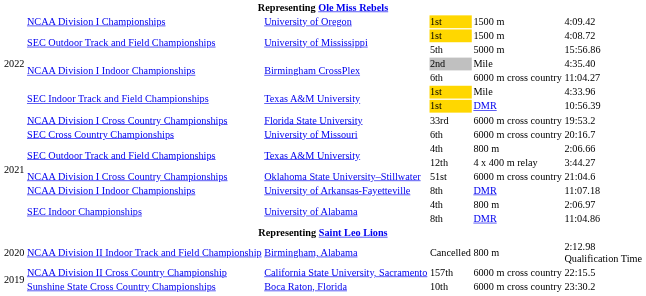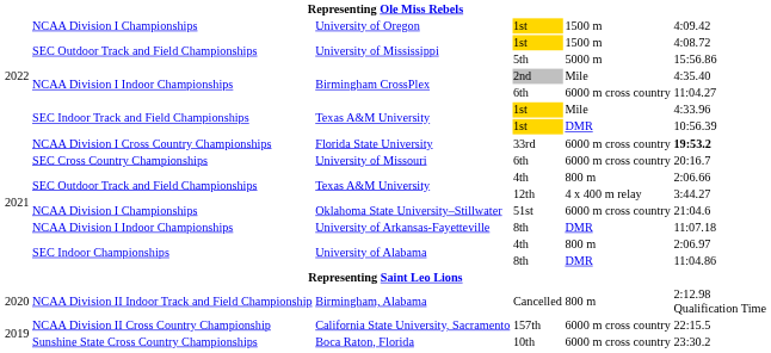 <table>
 <tr>
 <th colspan=6>Representing <a href='#'>Ole Miss Rebels</a></th>
 </tr>
 <tr>
 <td rowspan=7>2022</td>
 <td><a href='#'>NCAA Division I Championships</a></td>
 <td><a href='#'>University of Oregon</a></td>
 <td bgcolor=gold>1st</td>
 <td>1500 m</td>
 <td>4:09.42</td>
 </tr>
 <tr>
 <td rowspan=2><a href='#'>SEC Outdoor Track and Field Championships</a></td>
 <td rowspan=2><a href='#'>University of Mississippi</a></td>
 <td bgcolor=gold>1st</td>
 <td>1500 m</td>
 <td>4:08.72</td>
 </tr>
 <tr>
 <td>5th</td>
 <td>5000 m</td>
 <td>15:56.86</td>
 </tr>
 <tr>
 <td rowspan=2><a href='#'>NCAA Division I Indoor Championships</a></td>
 <td rowspan=2><a href='#'>Birmingham CrossPlex</a></td>
 <td bgcolor=silver>2nd</td>
 <td>Mile</td>
 <td>4:35.40</td>
 </tr>
 <tr>
 <td>6th</td>
 <td>6000 m cross country</td>
 <td>11:04.27</td>
 </tr>
 <tr>
 <td rowspan=2><a href='#'>SEC Indoor Track and Field Championships</a></td>
 <td rowspan=2><a href='#'>Texas A&M University</a></td>
 <td bgcolor=gold>1st</td>
 <td>Mile</td>
 <td>4:33.96</td>
 </tr>
 <tr>
 <td bgcolor=gold>1st</td>
 <td><a href='#'>DMR</a></td>
 <td>10:56.39</td>
 </tr>
 <tr>
 <td rowspan=8>2021</td>
 <td><a href='#'>NCAA Division I Cross Country Championships</a></td>
 <td><a href='#'>Florida State University</a></td>
 <td>33rd</td>
 <td>6000 m cross country</td>
-<td>19:53.2</td>
+<td><strong>19:53.2</strong></td>
 </tr>
 <tr>
 <td><a href='#'>SEC Cross Country Championships</a></td>
 <td><a href='#'>University of Missouri</a></td>
 <td>6th</td>
 <td>6000 m cross country</td>
 <td>20:16.7</td>
 </tr>
 <tr>
 <td rowspan=2><a href='#'>SEC Outdoor Track and Field Championships</a></td>
 <td rowspan=2><a href='#'>Texas A&M University</a></td>
 <td>4th</td>
 <td>800 m</td>
 <td>2:06.66</td>
 </tr>
 <tr>
 <td>12th</td>
 <td>4 x 400 m relay</td>
 <td>3:44.27</td>
 </tr>
 <tr>
-<td><a href='#'>NCAA Division I Cross Country Championships</a></td>
+<td><a href='#'>NCAA Division I Championships</a></td>
 <td><a href='#'>Oklahoma State University–Stillwater</a></td>
 <td>51st</td>
 <td>6000 m cross country</td>
 <td>21:04.6</td>
 </tr>
 <tr>
 <td><a href='#'>NCAA Division I Indoor Championships</a></td>
 <td><a href='#'>University of Arkansas-Fayetteville</a></td>
 <td>8th</td>
 <td><a href='#'>DMR</a></td>
 <td>11:07.18</td>
 </tr>
 <tr>
 <td rowspan=2><a href='#'>SEC Indoor Championships</a></td>
 <td rowspan=2><a href='#'>University of Alabama</a></td>
 <td>4th</td>
 <td>800 m</td>
 <td>2:06.97</td>
 </tr>
 <tr>
 <td>8th</td>
 <td><a href='#'>DMR</a></td>
 <td>11:04.86</td>
 </tr>
 <tr>
 <th colspan=6>Representing <a href='#'>Saint Leo Lions</a></th>
 </tr>
 <tr>
 <td>2020</td>
 <td><a href='#'>NCAA Division II Indoor Track and Field Championship</a></td>
 <td><a href='#'>Birmingham, Alabama</a></td>
 <td>Cancelled</td>
 <td>800 m</td>
 <td>2:12.98<br>Qualification Time</td>
 </tr>
 <tr>
 <td rowspan=2>2019</td>
 <td><a href='#'>NCAA Division II Cross Country Championship</a></td>
 <td><a href='#'>California State University, Sacramento</a></td>
 <td>157th</td>
 <td>6000 m cross country</td>
 <td>22:15.5</td>
 </tr>
 <tr>
 <td><a href='#'>Sunshine State Cross Country Championships</a></td>
 <td><a href='#'>Boca Raton, Florida</a></td>
 <td>10th</td>
 <td>6000 m cross country</td>
 <td>23:30.2</td>
 </tr>
 </table>
